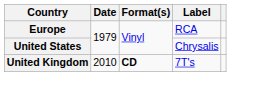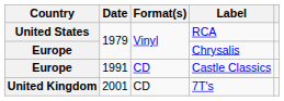 <table class="wikitable plainrowheaders">
 <tr>
 <th scope="col">Country</th>
 <th>Date</th>
 <th>Format(s)</th>
 <th>Label</th>
 <th scope="col"></th>
 </tr>
 <tr>
-<th scope="row">Europe</th>
+<th scope="row">United States</th>
 <td rowspan="2">1979</td>
 <td rowspan="2"><a href='#'>Vinyl</a></td>
 <td><a href='#'>RCA</a></td>
 <td></td>
 </tr>
 <tr>
-<th scope="row">United States</th>
+<th scope="row">Europe</th>
 <td><a href='#'>Chrysalis</a></td>
 <td></td>
 </tr>
 <tr>
+<th scope="row">Europe</th>
+<td>1991</td>
+<td><a href='#'>CD</a></td>
+<td><a href='#'>Castle Classics</a></td>
+<td></td>
+</tr>
+<tr>
 <th scope="row">United Kingdom</th>
-<td>2010</td>
-<td><strong>CD</strong></td>
+<td>2001</td>
+<td>CD</td>
 <td><a href='#'>7T's</a></td>
 <td></td>
 </tr>
 </table>
